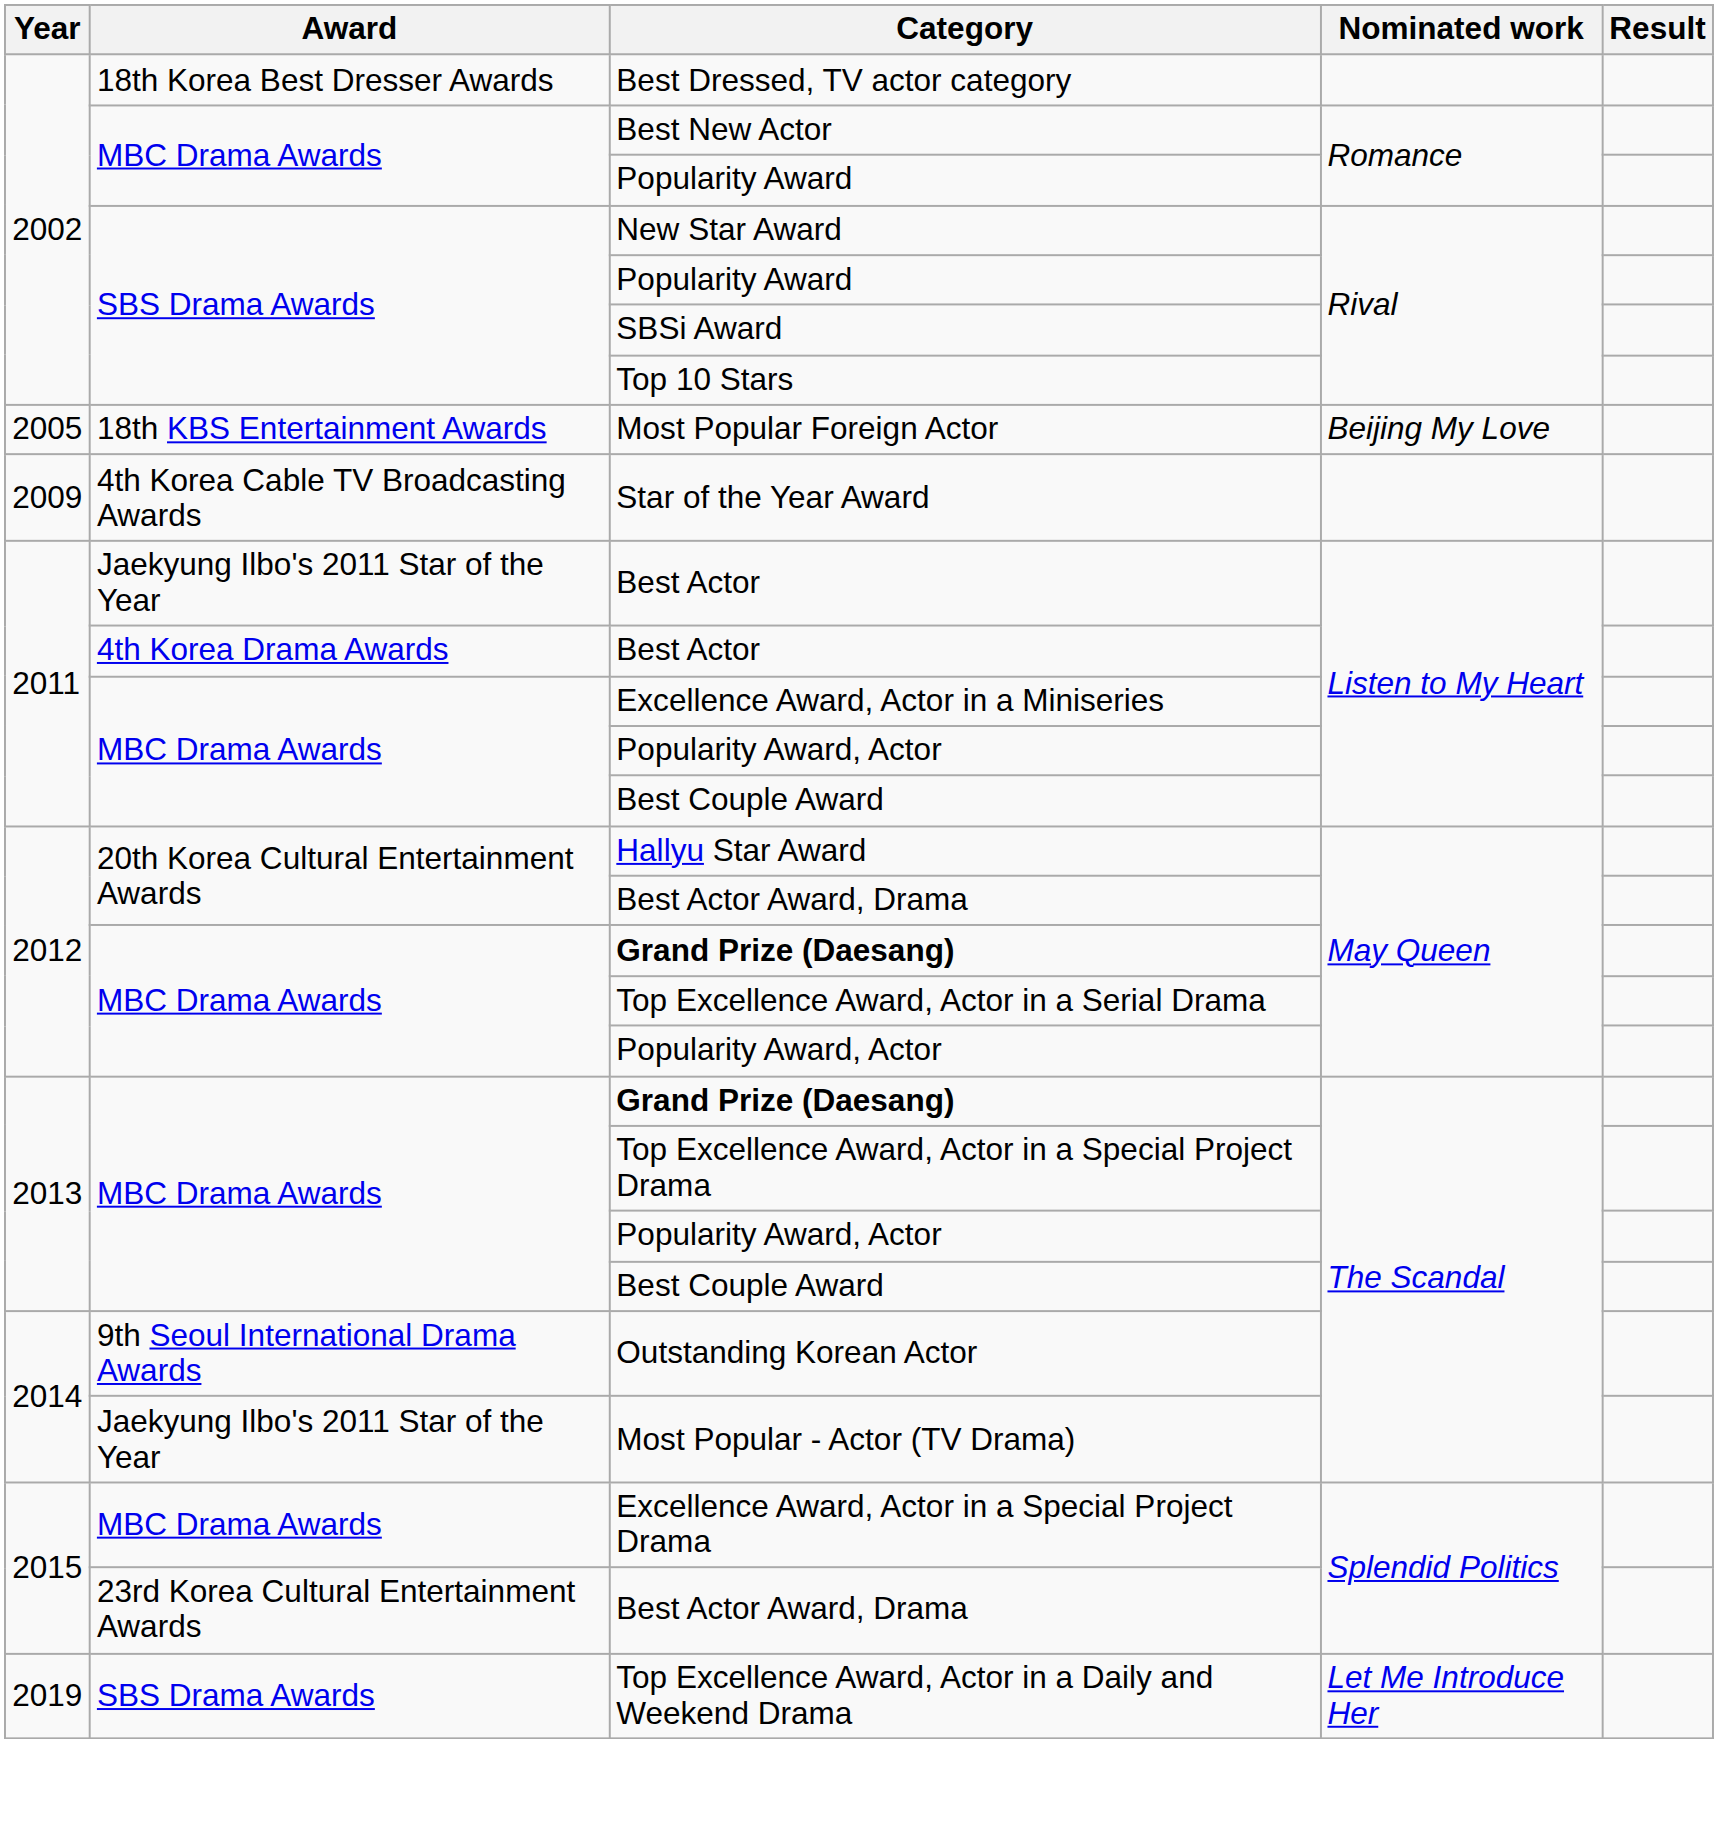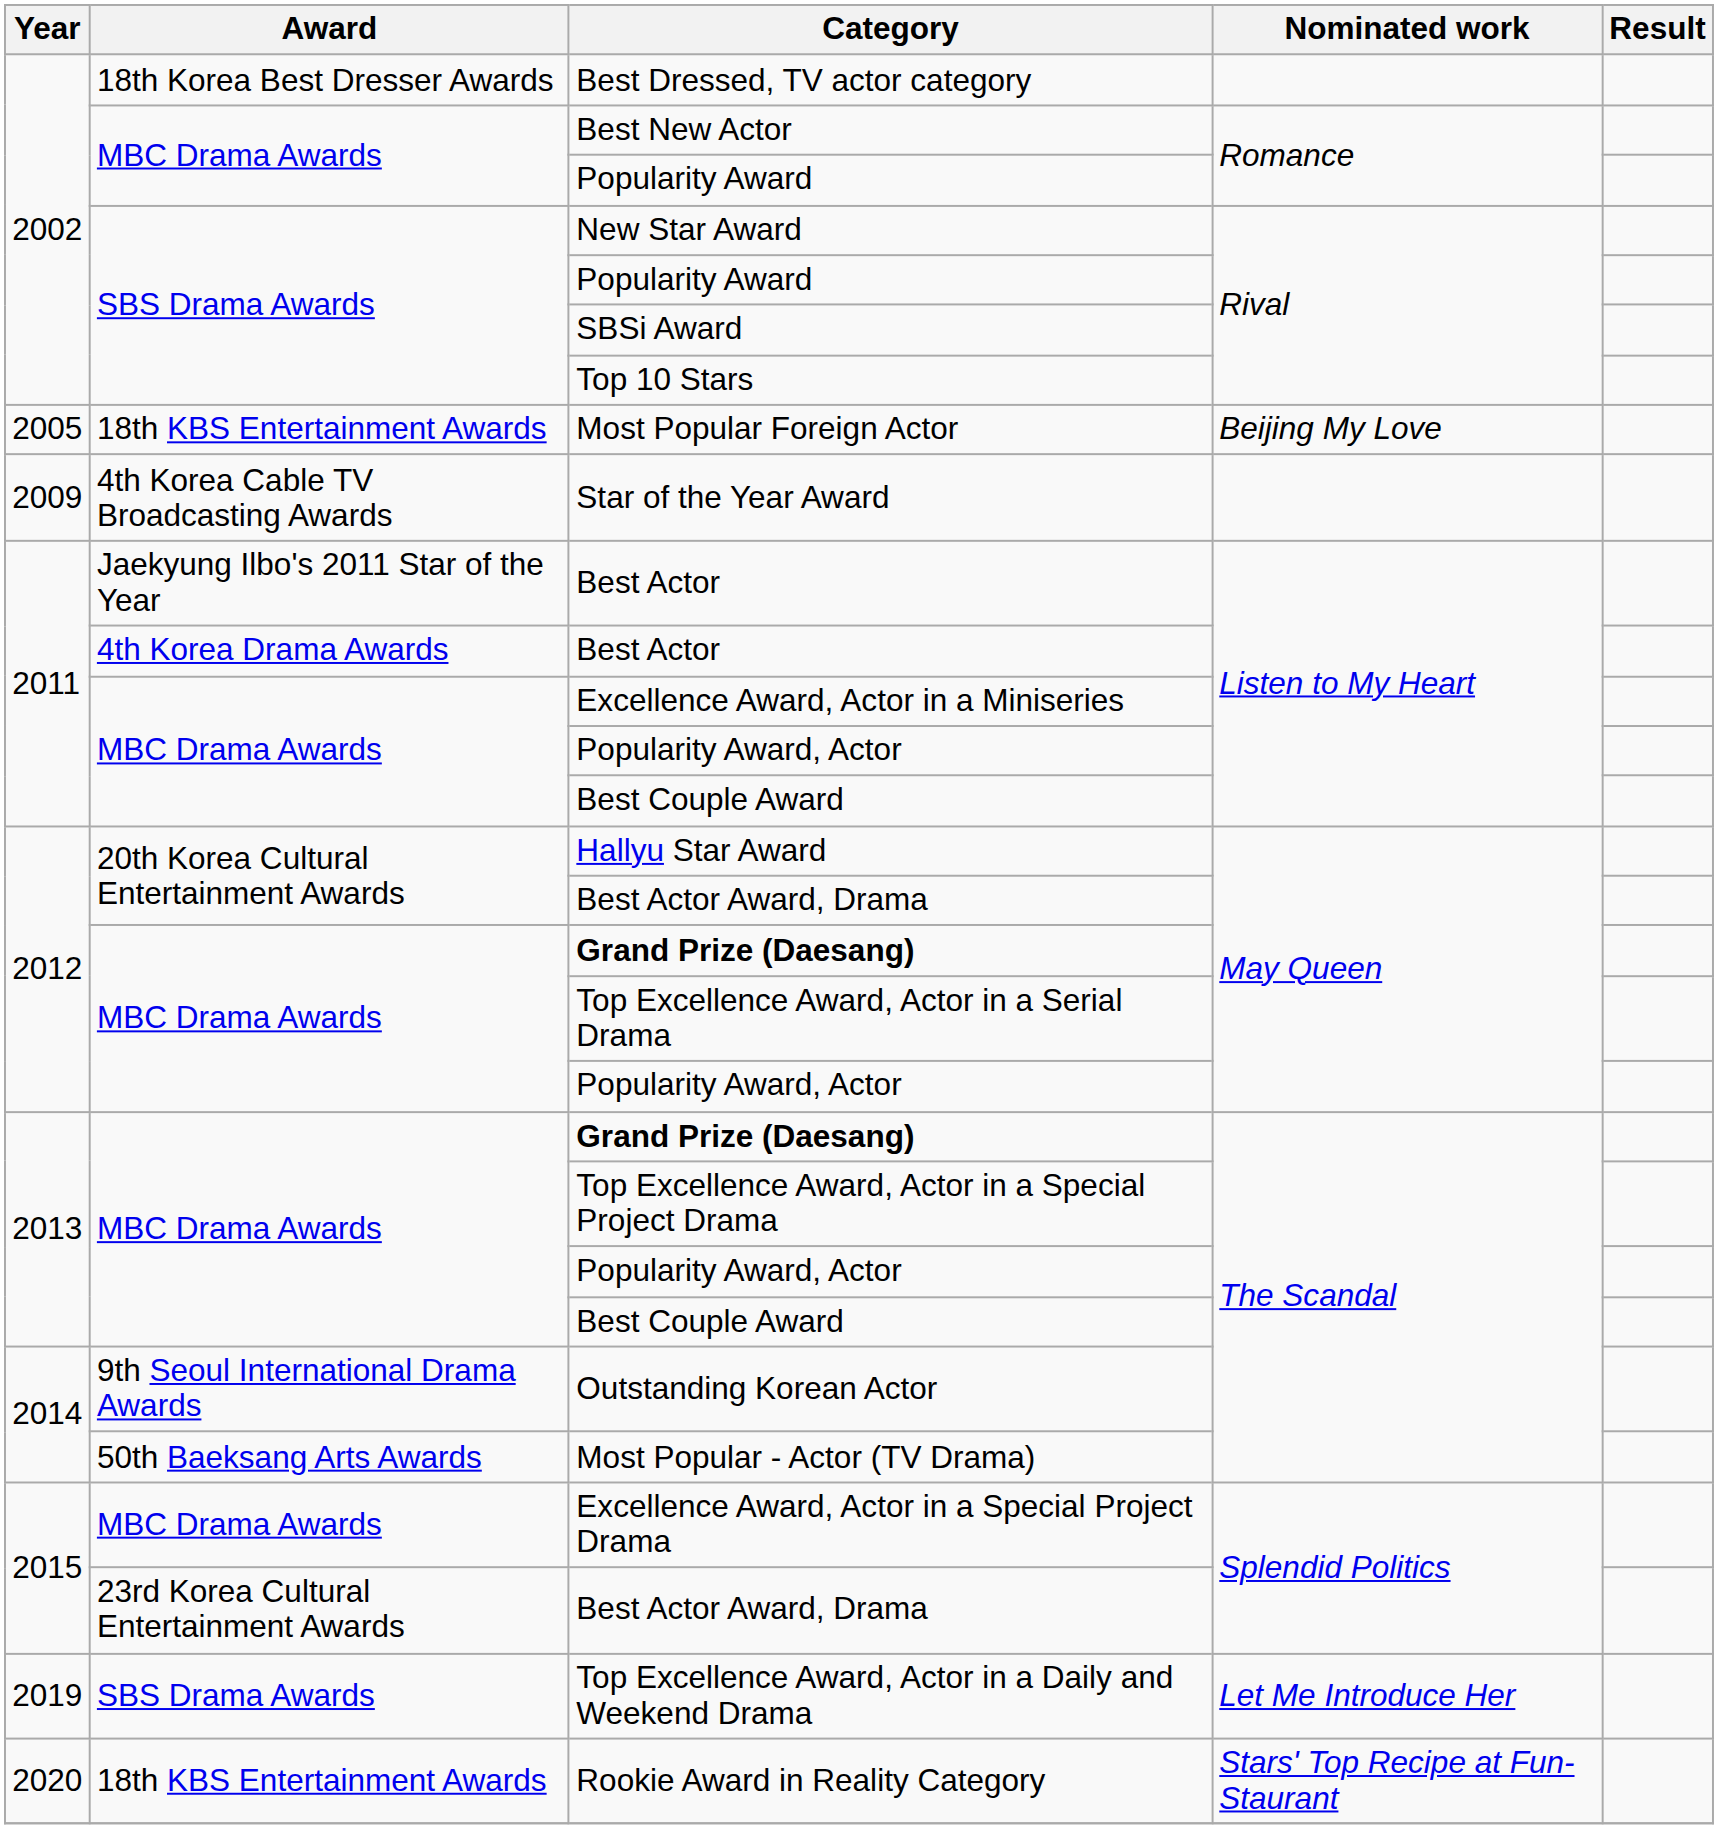 <table class="wikitable">
 <tr>
 <th>Year</th>
 <th>Award</th>
 <th>Category</th>
 <th>Nominated work</th>
 <th>Result</th>
 </tr>
 <tr>
 <td rowspan=7>2002</td>
 <td>18th Korea Best Dresser Awards</td>
 <td>Best Dressed, TV actor category</td>
 <td></td>
 <td></td>
 </tr>
 <tr>
 <td rowspan=2><a href='#'>MBC Drama Awards</a></td>
 <td>Best New Actor</td>
 <td rowspan=2><em>Romance</em></td>
 <td></td>
 </tr>
 <tr>
 <td>Popularity Award</td>
 <td></td>
 </tr>
 <tr>
 <td rowspan=4><a href='#'>SBS Drama Awards</a></td>
 <td>New Star Award</td>
 <td rowspan=4><em>Rival</em></td>
 <td></td>
 </tr>
 <tr>
 <td>Popularity Award</td>
 <td></td>
 </tr>
 <tr>
 <td>SBSi Award</td>
 <td></td>
 </tr>
 <tr>
 <td>Top 10 Stars</td>
 <td></td>
 </tr>
 <tr>
 <td>2005</td>
 <td>18th <a href='#'>KBS Entertainment Awards</a></td>
 <td>Most Popular Foreign Actor</td>
 <td><em>Beijing My Love</em></td>
 <td></td>
 </tr>
 <tr>
 <td>2009</td>
 <td>4th Korea Cable TV Broadcasting Awards</td>
 <td>Star of the Year Award</td>
 <td></td>
 <td></td>
 </tr>
 <tr>
 <td rowspan=5>2011</td>
 <td>Jaekyung Ilbo's 2011 Star of the Year</td>
 <td>Best Actor</td>
 <td rowspan=5><em><a href='#'>Listen to My Heart</a></em></td>
 <td></td>
 </tr>
 <tr>
 <td><a href='#'>4th Korea Drama Awards</a></td>
 <td>Best Actor</td>
 <td></td>
 </tr>
 <tr>
 <td rowspan=3><a href='#'>MBC Drama Awards</a></td>
 <td>Excellence Award, Actor in a Miniseries</td>
 <td></td>
 </tr>
 <tr>
 <td>Popularity Award, Actor</td>
 <td></td>
 </tr>
 <tr>
 <td>Best Couple Award</td>
 <td></td>
 </tr>
 <tr>
 <td rowspan=5>2012</td>
 <td rowspan=2>20th Korea Cultural Entertainment Awards</td>
 <td><a href='#'>Hallyu</a> Star Award</td>
 <td rowspan=5><em><a href='#'>May Queen</a></em></td>
 <td></td>
 </tr>
 <tr>
 <td>Best Actor Award, Drama</td>
 <td></td>
 </tr>
 <tr>
 <td rowspan=3><a href='#'>MBC Drama Awards</a></td>
 <td><strong> Grand Prize (Daesang)</strong></td>
 <td></td>
 </tr>
 <tr>
 <td>Top Excellence Award, Actor in a Serial Drama</td>
 <td></td>
 </tr>
 <tr>
 <td>Popularity Award, Actor</td>
 <td></td>
 </tr>
 <tr>
 <td rowspan=4>2013</td>
 <td rowspan=4><a href='#'>MBC Drama Awards</a></td>
 <td><strong> Grand Prize (Daesang)</strong></td>
 <td rowspan=6><em><a href='#'>The Scandal</a></em></td>
 <td></td>
 </tr>
 <tr>
 <td>Top Excellence Award, Actor in a Special Project Drama</td>
 <td></td>
 </tr>
 <tr>
 <td>Popularity Award, Actor</td>
 <td></td>
 </tr>
 <tr>
 <td>Best Couple Award</td>
 <td></td>
 </tr>
 <tr>
 <td rowspan=2>2014</td>
 <td>9th <a href='#'>Seoul International Drama Awards</a></td>
 <td>Outstanding Korean Actor</td>
 <td></td>
 </tr>
 <tr>
-<td>Jaekyung Ilbo's 2011 Star of the Year</td>
+<td>50th <a href='#'>Baeksang Arts Awards</a></td>
 <td>Most Popular - Actor (TV Drama)</td>
 <td></td>
 </tr>
 <tr>
 <td rowspan=2>2015</td>
 <td><a href='#'>MBC Drama Awards</a></td>
 <td>Excellence Award, Actor in a Special Project Drama</td>
 <td rowspan=2><em><a href='#'>Splendid Politics</a></em></td>
 <td></td>
 </tr>
 <tr>
 <td>23rd Korea Cultural Entertainment Awards </td>
 <td>Best Actor Award, Drama</td>
 <td></td>
 </tr>
 <tr>
 <td>2019</td>
 <td><a href='#'>SBS Drama Awards</a></td>
 <td>Top Excellence Award, Actor in a Daily and Weekend Drama</td>
 <td><em><a href='#'>Let Me Introduce Her</a></em></td>
 <td></td>
 </tr>
 <tr>
+<td>2020</td>
+<td>18th <a href='#'>KBS Entertainment Awards</a></td>
+<td>Rookie Award in  Reality Category</td>
+<td><em><a href='#'>Stars' Top Recipe at Fun-Staurant</a></em></td>
+<td></td>
+</tr>
+<tr>
 </tr>
 </table>
